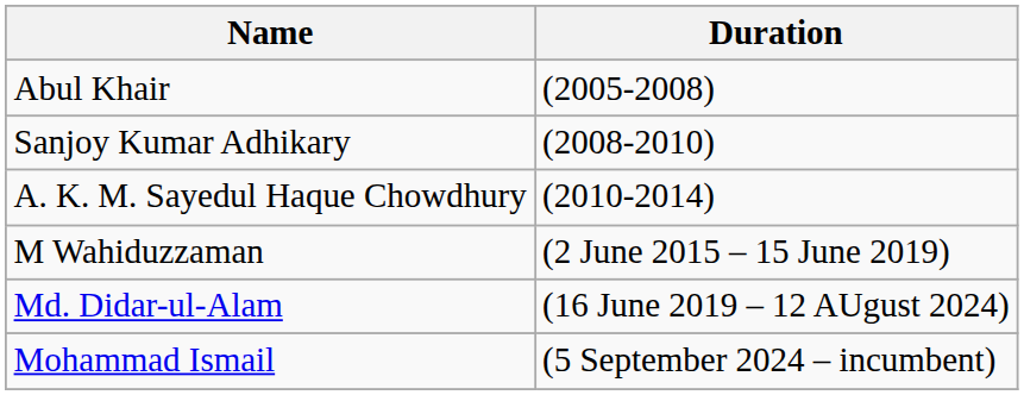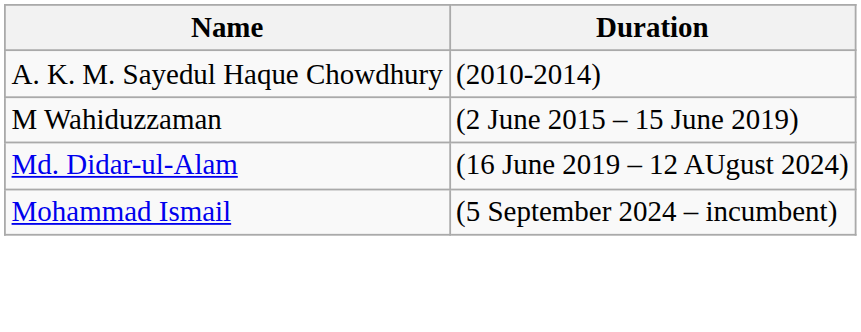 <table class="wikitable" style="border: none;">
 <tr>
 <th scope="col">Name</th>
 <th scope="col">Duration</th>
-</tr>
-<tr>
-<td>Abul Khair</td>
-<td>(2005-2008)</td>
-</tr>
-<tr>
-<td>Sanjoy Kumar Adhikary</td>
-<td>(2008-2010)</td>
 </tr>
 <tr>
 <td>A. K. M. Sayedul Haque Chowdhury</td>
 <td>(2010-2014)</td>
 </tr>
 <tr>
 <td>M Wahiduzzaman</td>
 <td>(2 June 2015 – 15 June 2019)</td>
 </tr>
 <tr>
 <td><a href='#'>Md. Didar-ul-Alam</a></td>
 <td>(16 June 2019 – 12 AUgust 2024)</td>
 </tr>
 <tr>
 <td><a href='#'>Mohammad Ismail</a></td>
 <td>(5 September 2024 – incumbent)</td>
 </tr>
 </table>
